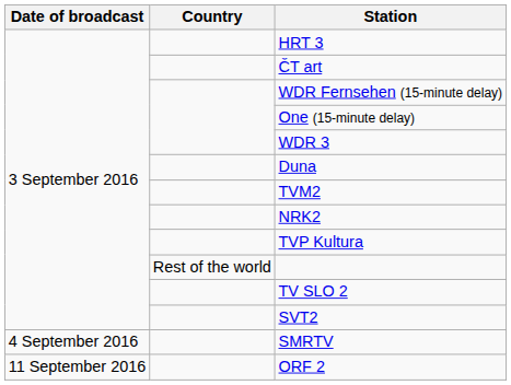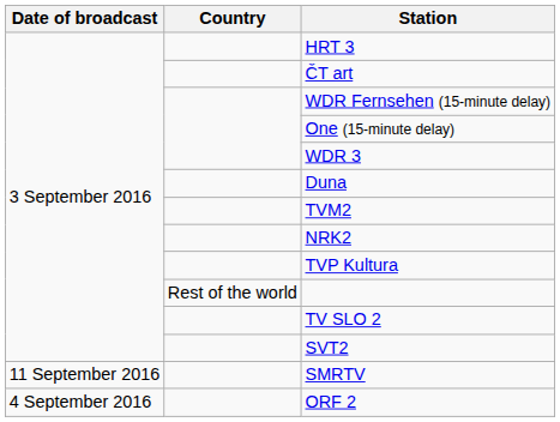 <table class="wikitable sortable">
 <tr>
 <th>Date of broadcast</th>
 <th>Country</th>
 <th>Station</th>
 </tr>
 <tr>
 <td rowspan="12">3 September 2016</td>
 <td></td>
 <td><a href='#'>HRT 3</a></td>
 </tr>
 <tr>
 <td></td>
 <td><a href='#'>ČT art</a></td>
 </tr>
 <tr>
 <td rowspan="3"></td>
 <td><a href='#'>WDR Fernsehen</a> <small>(15-minute delay)</small></td>
 </tr>
 <tr>
 <td><a href='#'>One</a> <small>(15-minute delay)</small></td>
 </tr>
 <tr>
 <td><a href='#'>WDR 3</a></td>
 </tr>
 <tr>
 <td></td>
 <td><a href='#'>Duna</a></td>
 </tr>
 <tr>
 <td></td>
 <td><a href='#'>TVM2</a></td>
 </tr>
 <tr>
 <td></td>
 <td><a href='#'>NRK2</a></td>
 </tr>
 <tr>
 <td></td>
 <td><a href='#'>TVP Kultura</a></td>
 </tr>
 <tr>
 <td> Rest of the world</td>
 <td></td>
 </tr>
 <tr>
 <td></td>
 <td><a href='#'>TV SLO 2</a></td>
 </tr>
 <tr>
 <td></td>
 <td><a href='#'>SVT2</a></td>
 </tr>
 <tr>
-<td>4 September 2016</td>
+<td>11 September 2016</td>
 <td></td>
 <td><a href='#'>SMRTV</a></td>
 </tr>
 <tr>
-<td>11 September 2016</td>
+<td>4 September 2016</td>
 <td></td>
 <td><a href='#'>ORF 2</a></td>
 </tr>
 </table>
